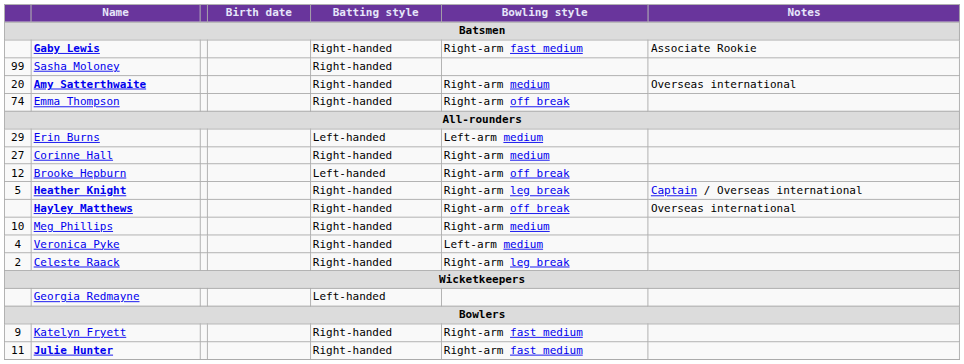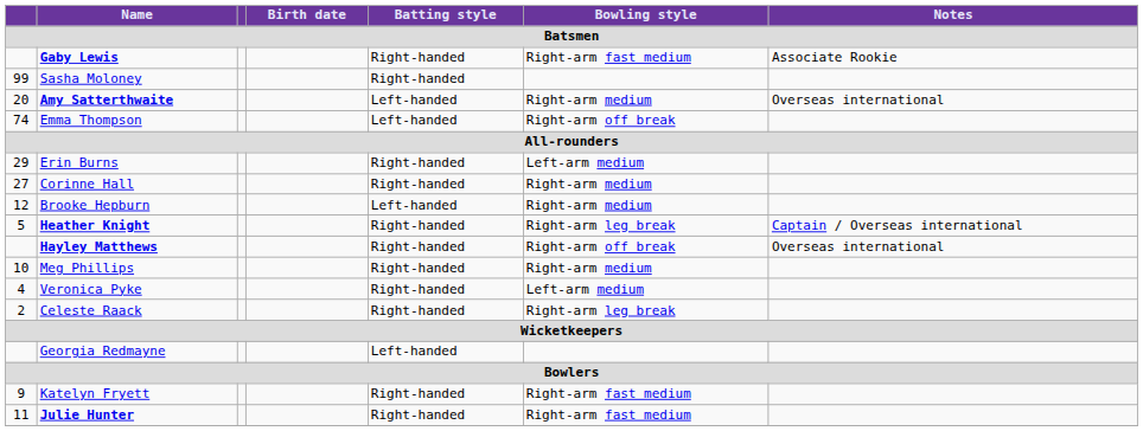 <table class="wikitable"  style="font-size:95%; width:85%;">
 <tr>
 <th style="background:#69359c; color:#e6e6fa;"></th>
 <th style="background:#69359c; color:#e6e6fa;">Name</th>
 <th style="background:#69359c; color:#e6e6fa;"></th>
 <th style="background:#69359c; color:#e6e6fa;">Birth date</th>
 <th style="background:#69359c; color:#e6e6fa;">Batting style</th>
 <th style="background:#69359c; color:#e6e6fa;">Bowling style</th>
 <th style="background:#69359c; color:#e6e6fa;">Notes</th>
 </tr>
 <tr>
 <th colspan="7" style="background: #DCDCDC" align=center>Batsmen</th>
 </tr>
 <tr>
 <td align=center></td>
 <td><strong><a href='#'>Gaby Lewis</a></strong></td>
 <td align=center></td>
 <td></td>
 <td>Right-handed</td>
 <td>Right-arm <a href='#'>fast medium</a></td>
 <td>Associate Rookie</td>
 </tr>
 <tr>
 <td align=center>99</td>
 <td><a href='#'>Sasha Moloney</a></td>
 <td align=center></td>
 <td></td>
 <td>Right-handed</td>
 <td></td>
 <td></td>
 </tr>
 <tr>
 <td align=center>20</td>
 <td><strong><a href='#'>Amy Satterthwaite</a></strong></td>
 <td align=center></td>
 <td></td>
-<td>Right-handed</td>
+<td>Left-handed</td>
 <td>Right-arm <a href='#'>medium</a></td>
 <td>Overseas international</td>
 </tr>
 <tr>
 <td align=center>74</td>
 <td><a href='#'>Emma Thompson</a></td>
 <td align=center></td>
 <td></td>
-<td>Right-handed</td>
+<td>Left-handed</td>
 <td>Right-arm <a href='#'>off break</a></td>
 <td></td>
 </tr>
 <tr>
 <th colspan="7" style="background: #DCDCDC" align=center>All-rounders</th>
 </tr>
 <tr>
 <td align=center>29</td>
 <td><a href='#'>Erin Burns</a></td>
 <td align=center></td>
 <td></td>
-<td>Left-handed</td>
+<td>Right-handed</td>
 <td>Left-arm <a href='#'>medium</a></td>
 <td></td>
 </tr>
 <tr>
 <td align=center>27</td>
 <td><a href='#'>Corinne Hall</a></td>
 <td align=center></td>
 <td></td>
 <td>Right-handed</td>
 <td>Right-arm <a href='#'>medium</a></td>
 <td></td>
 </tr>
 <tr>
 <td align=center>12</td>
 <td><a href='#'>Brooke Hepburn</a></td>
 <td align=center></td>
 <td></td>
 <td>Left-handed</td>
-<td>Right-arm <a href='#'>off break</a></td>
+<td>Right-arm <a href='#'>medium</a></td>
 <td></td>
 </tr>
 <tr>
 <td align=center>5</td>
 <td><strong><a href='#'>Heather Knight</a></strong></td>
 <td align=center></td>
 <td></td>
 <td>Right-handed</td>
 <td>Right-arm <a href='#'>leg break</a></td>
 <td><a href='#'>Captain</a> / Overseas international</td>
 </tr>
 <tr>
 <td align=center></td>
 <td><strong><a href='#'>Hayley Matthews</a></strong></td>
 <td align=center></td>
 <td></td>
 <td>Right-handed</td>
 <td>Right-arm <a href='#'>off break</a></td>
 <td>Overseas international</td>
 </tr>
 <tr>
 <td align=center>10</td>
 <td><a href='#'>Meg Phillips</a></td>
 <td align=center></td>
 <td></td>
 <td>Right-handed</td>
 <td>Right-arm <a href='#'>medium</a></td>
 <td></td>
 </tr>
 <tr>
 <td align=center>4</td>
 <td><a href='#'>Veronica Pyke</a></td>
 <td align=center></td>
 <td></td>
 <td>Right-handed</td>
 <td>Left-arm <a href='#'>medium</a></td>
 <td></td>
 </tr>
 <tr>
 <td align=center>2</td>
 <td><a href='#'>Celeste Raack</a></td>
 <td align=center></td>
 <td></td>
 <td>Right-handed</td>
 <td>Right-arm <a href='#'>leg break</a></td>
 <td></td>
 </tr>
 <tr>
 <th colspan="7" style="background: #DCDCDC" align=center>Wicketkeepers</th>
 </tr>
 <tr>
 <td align=center></td>
 <td><a href='#'>Georgia Redmayne</a></td>
 <td align=center></td>
 <td></td>
 <td>Left-handed</td>
 <td></td>
 <td></td>
 </tr>
 <tr>
 <th colspan="7" style="background: #DCDCDC" align=center>Bowlers</th>
 </tr>
 <tr>
 <td align=center>9</td>
 <td><a href='#'>Katelyn Fryett</a></td>
 <td align=center></td>
 <td></td>
 <td>Right-handed</td>
 <td>Right-arm <a href='#'>fast medium</a></td>
 <td></td>
 </tr>
 <tr>
 <td align=center>11</td>
 <td><strong><a href='#'>Julie Hunter</a></strong></td>
 <td align=center></td>
 <td></td>
 <td>Right-handed</td>
 <td>Right-arm <a href='#'>fast medium</a></td>
 <td></td>
 </tr>
 <tr>
 </tr>
 </table>
